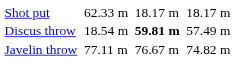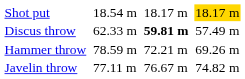 <table>
 <tr>
 </tr>
 <tr>
 <td><a href='#'>Shot put</a></td>
 <td></td>
-<td>62.33 m</td>
+<td>18.54  m</td>
 <td></td>
 <td>18.17 m</td>
 <td></td>
-<td>18.17  m</td>
+<td style="background: gold;">18.17  m</td>
 </tr>
 <tr>
 <td><a href='#'>Discus throw</a></td>
 <td></td>
-<td>18.54  m</td>
+<td>62.33 m</td>
 <td></td>
 <td><strong>59.81 m</strong></td>
 <td></td>
 <td>57.49 m</td>
+</tr>
+<tr>
+<td><a href='#'>Hammer throw</a></td>
+<td></td>
+<td>78.59 m</td>
+<td></td>
+<td>72.21 m</td>
+<td></td>
+<td>69.26 m</td>
 </tr>
 <tr>
 <td><a href='#'>Javelin throw</a></td>
 <td></td>
 <td>77.11 m</td>
 <td></td>
 <td>76.67 m</td>
 <td></td>
 <td>74.82 m</td>
 </tr>
 </table>
